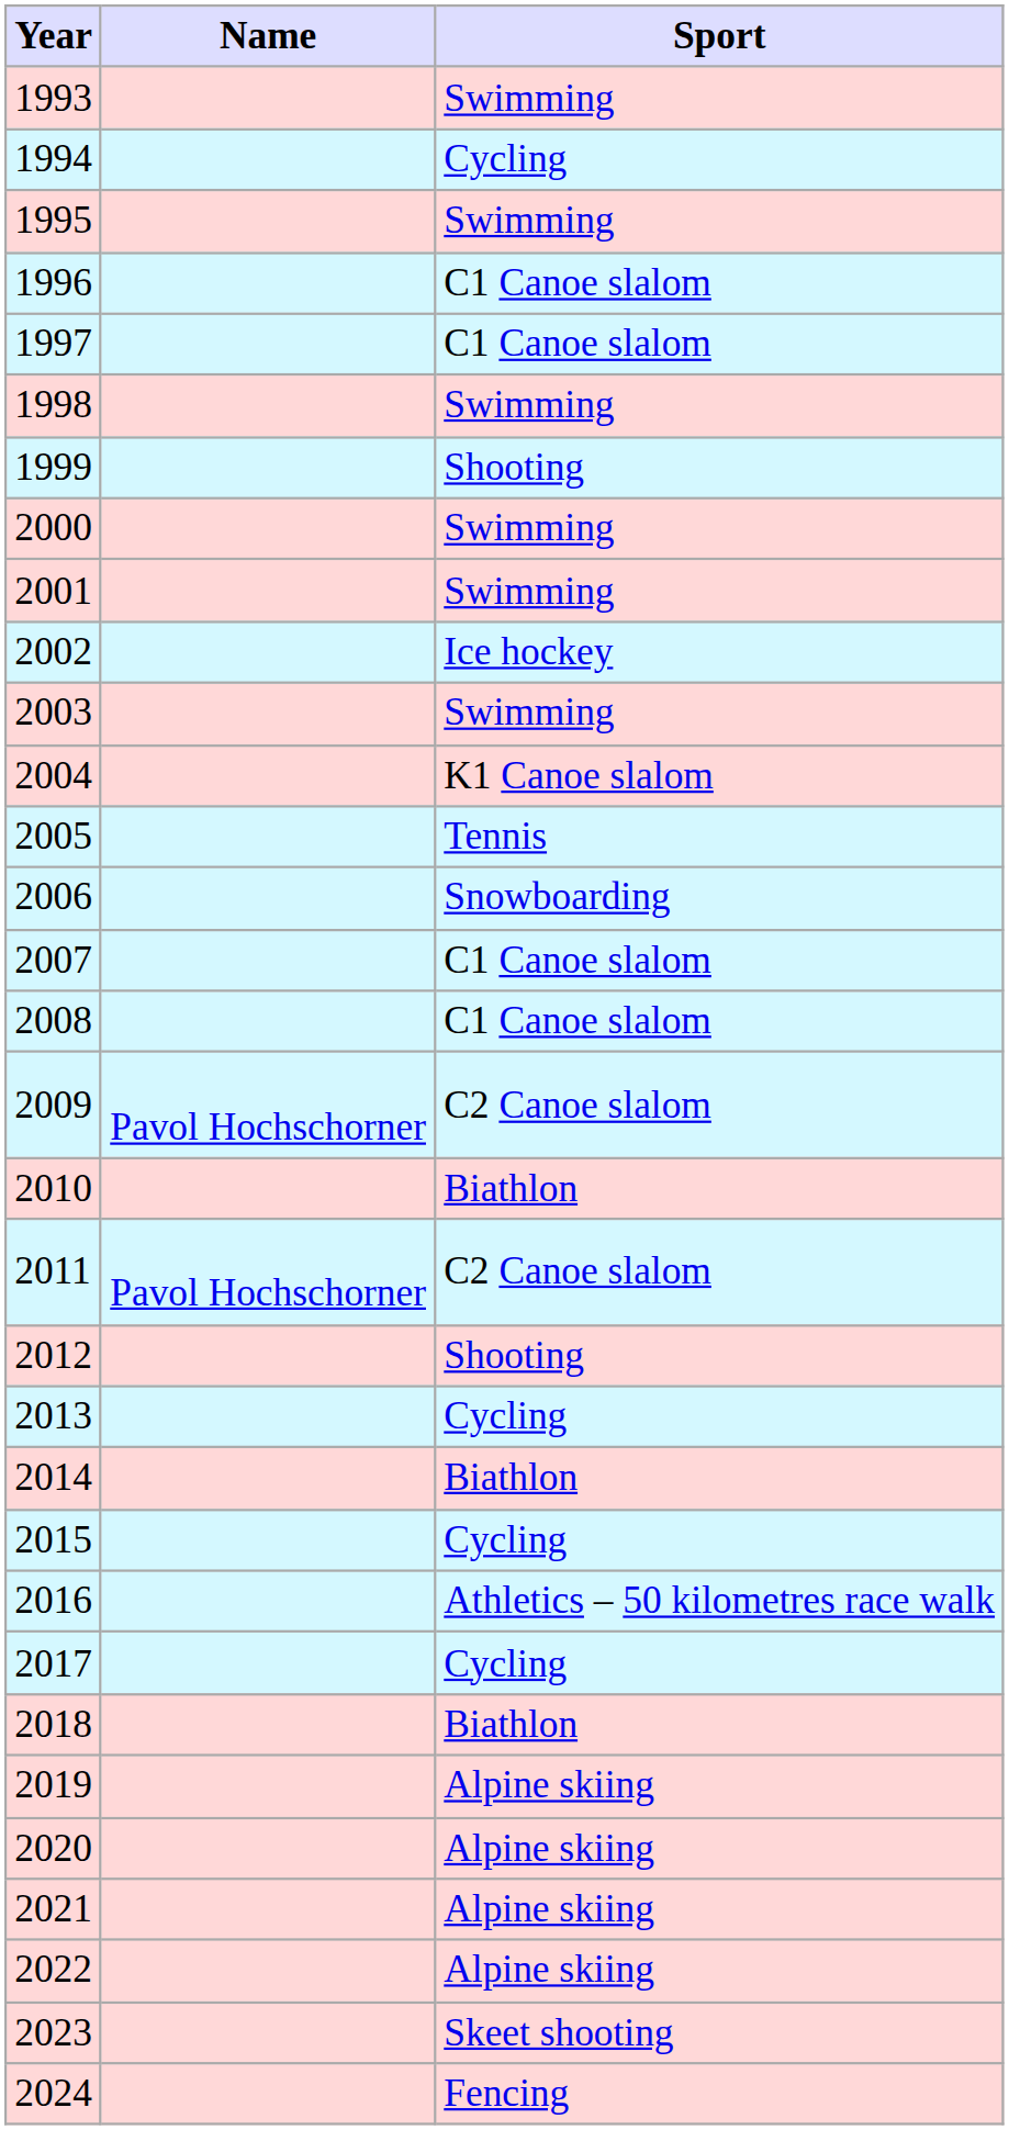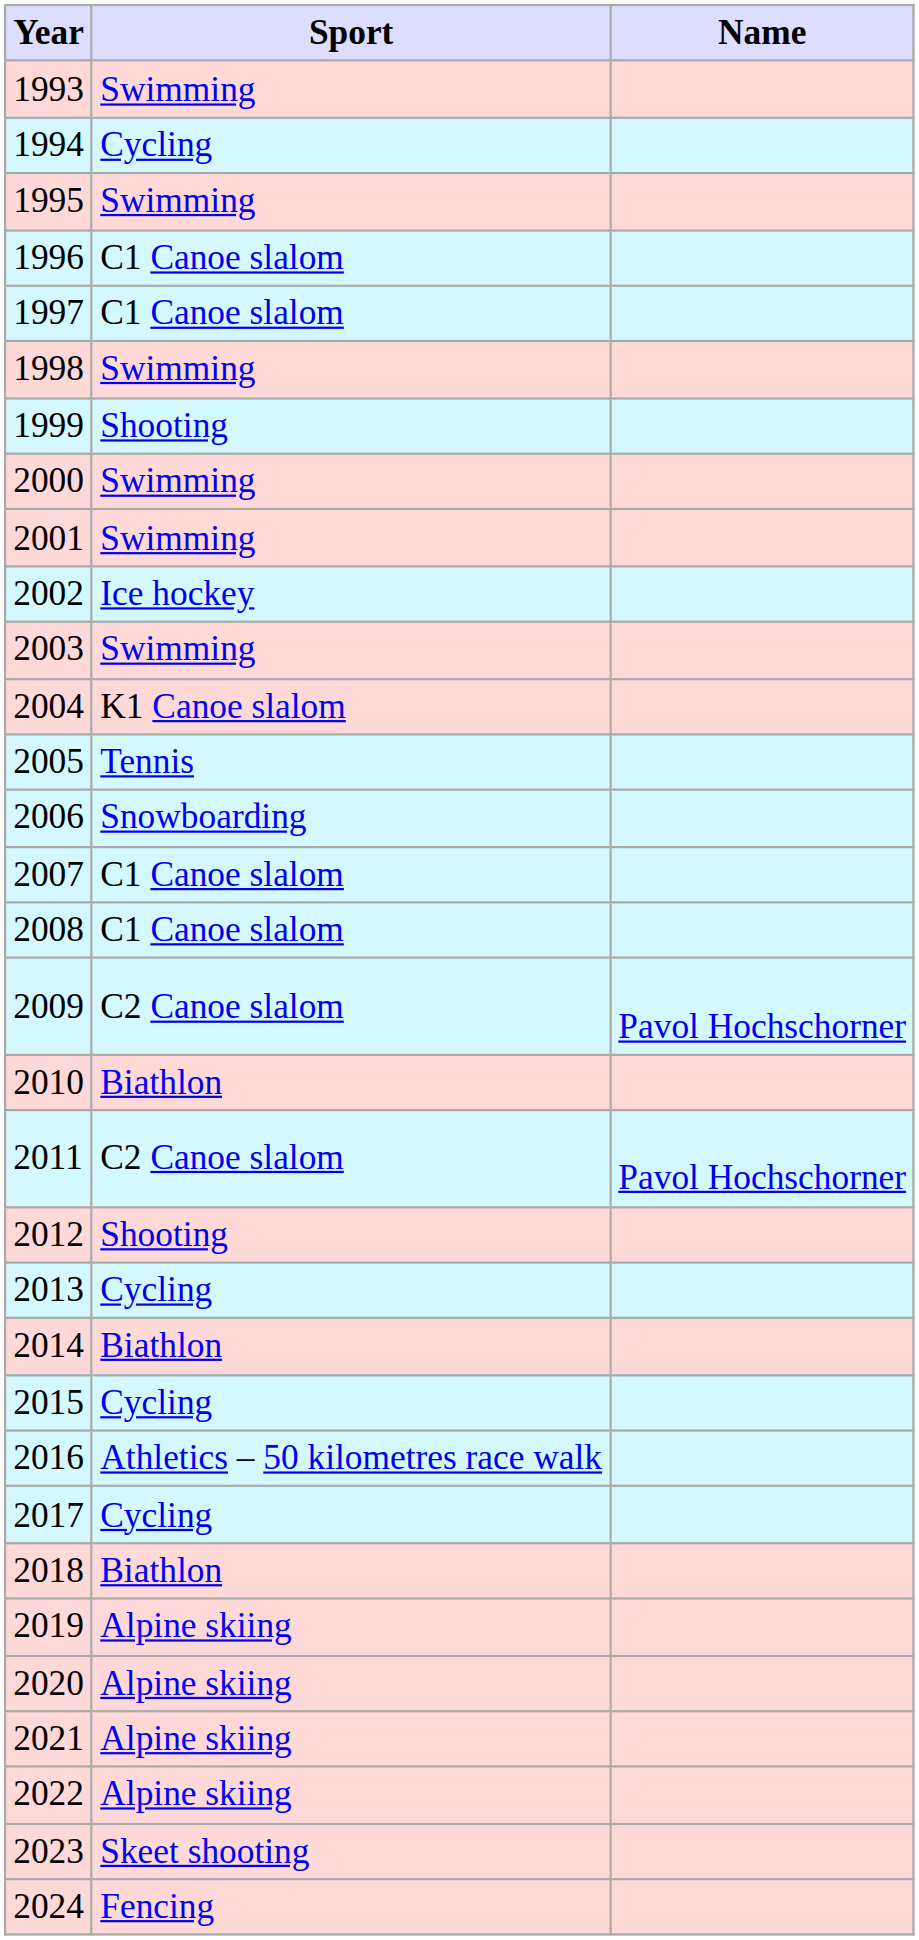 <table class="wikitable sortable">
 <tr>
 <th style="background:#DDDDFF;">Year</th>
+<th style="background:#DDDDFF;">Sport</th>
 <th style="background:#DDDDFF;">Name</th>
-<th style="background:#DDDDFF;">Sport</th>
 </tr>
 <tr>
 <td style="background:#FFD8D8">1993</td>
+<td style="background:#FFD8D8"><a href='#'>Swimming</a></td>
 <td style="background:#FFD8D8"></td>
-<td style="background:#FFD8D8"><a href='#'>Swimming</a></td>
 </tr>
 <tr>
 <td style="background:#D4F8FF">1994</td>
+<td style="background:#D4F8FF"><a href='#'>Cycling</a></td>
 <td style="background:#D4F8FF"></td>
-<td style="background:#D4F8FF"><a href='#'>Cycling</a></td>
 </tr>
 <tr>
 <td style="background:#FFD8D8">1995</td>
+<td style="background:#FFD8D8"><a href='#'>Swimming</a></td>
 <td style="background:#FFD8D8"></td>
-<td style="background:#FFD8D8"><a href='#'>Swimming</a></td>
 </tr>
 <tr>
 <td style="background:#D4F8FF">1996</td>
+<td style="background:#D4F8FF">C1 <a href='#'>Canoe slalom</a></td>
 <td style="background:#D4F8FF"></td>
-<td style="background:#D4F8FF">C1 <a href='#'>Canoe slalom</a></td>
 </tr>
 <tr>
 <td style="background:#D4F8FF">1997</td>
+<td style="background:#D4F8FF">C1 <a href='#'>Canoe slalom</a></td>
 <td style="background:#D4F8FF"></td>
-<td style="background:#D4F8FF">C1 <a href='#'>Canoe slalom</a></td>
 </tr>
 <tr>
 <td style="background:#FFD8D8">1998</td>
+<td style="background:#FFD8D8"><a href='#'>Swimming</a></td>
 <td style="background:#FFD8D8"></td>
-<td style="background:#FFD8D8"><a href='#'>Swimming</a></td>
 </tr>
 <tr>
 <td style="background:#D4F8FF">1999</td>
+<td style="background:#D4F8FF"><a href='#'>Shooting</a></td>
 <td style="background:#D4F8FF"></td>
-<td style="background:#D4F8FF"><a href='#'>Shooting</a></td>
 </tr>
 <tr>
 <td style="background:#FFD8D8">2000</td>
+<td style="background:#FFD8D8"><a href='#'>Swimming</a></td>
 <td style="background:#FFD8D8"></td>
-<td style="background:#FFD8D8"><a href='#'>Swimming</a></td>
 </tr>
 <tr>
 <td style="background:#FFD8D8">2001</td>
+<td style="background:#FFD8D8"><a href='#'>Swimming</a></td>
 <td style="background:#FFD8D8"></td>
-<td style="background:#FFD8D8"><a href='#'>Swimming</a></td>
 </tr>
 <tr>
 <td style="background:#D4F8FF">2002</td>
+<td style="background:#D4F8FF"><a href='#'>Ice hockey</a></td>
 <td style="background:#D4F8FF"></td>
-<td style="background:#D4F8FF"><a href='#'>Ice hockey</a></td>
 </tr>
 <tr>
 <td style="background:#FFD8D8">2003</td>
+<td style="background:#FFD8D8"><a href='#'>Swimming</a></td>
 <td style="background:#FFD8D8"></td>
-<td style="background:#FFD8D8"><a href='#'>Swimming</a></td>
 </tr>
 <tr>
 <td style="background:#FFD8D8">2004</td>
+<td style="background:#FFD8D8">K1 <a href='#'>Canoe slalom</a></td>
 <td style="background:#FFD8D8"></td>
-<td style="background:#FFD8D8">K1 <a href='#'>Canoe slalom</a></td>
 </tr>
 <tr>
 <td style="background:#D4F8FF">2005</td>
+<td style="background:#D4F8FF"><a href='#'>Tennis</a></td>
 <td style="background:#D4F8FF"></td>
-<td style="background:#D4F8FF"><a href='#'>Tennis</a></td>
 </tr>
 <tr>
 <td style="background:#D4F8FF">2006</td>
+<td style="background:#D4F8FF"><a href='#'>Snowboarding</a></td>
 <td style="background:#D4F8FF"></td>
-<td style="background:#D4F8FF"><a href='#'>Snowboarding</a></td>
 </tr>
 <tr>
 <td style="background:#D4F8FF">2007</td>
+<td style="background:#D4F8FF">C1 <a href='#'>Canoe slalom</a></td>
 <td style="background:#D4F8FF"></td>
-<td style="background:#D4F8FF">C1 <a href='#'>Canoe slalom</a></td>
 </tr>
 <tr>
 <td style="background:#D4F8FF">2008</td>
+<td style="background:#D4F8FF">C1 <a href='#'>Canoe slalom</a></td>
 <td style="background:#D4F8FF"></td>
-<td style="background:#D4F8FF">C1 <a href='#'>Canoe slalom</a></td>
 </tr>
 <tr>
 <td style="background:#D4F8FF">2009</td>
+<td style="background:#D4F8FF">C2 <a href='#'>Canoe slalom</a></td>
 <td style="background:#D4F8FF"><br><a href='#'>Pavol Hochschorner</a></td>
-<td style="background:#D4F8FF">C2 <a href='#'>Canoe slalom</a></td>
 </tr>
 <tr>
 <td style="background:#FFD8D8">2010</td>
+<td style="background:#FFD8D8"><a href='#'>Biathlon</a></td>
 <td style="background:#FFD8D8"></td>
-<td style="background:#FFD8D8"><a href='#'>Biathlon</a></td>
 </tr>
 <tr>
 <td style="background:#D4F8FF">2011</td>
+<td style="background:#D4F8FF">C2 <a href='#'>Canoe slalom</a></td>
 <td style="background:#D4F8FF"><br><a href='#'>Pavol Hochschorner</a></td>
-<td style="background:#D4F8FF">C2 <a href='#'>Canoe slalom</a></td>
 </tr>
 <tr>
 <td style="background:#FFD8D8">2012</td>
+<td style="background:#FFD8D8"><a href='#'>Shooting</a></td>
 <td style="background:#FFD8D8"></td>
-<td style="background:#FFD8D8"><a href='#'>Shooting</a></td>
 </tr>
 <tr>
 <td style="background:#D4F8FF">2013</td>
+<td style="background:#D4F8FF"><a href='#'>Cycling</a></td>
 <td style="background:#D4F8FF"></td>
-<td style="background:#D4F8FF"><a href='#'>Cycling</a></td>
 </tr>
 <tr>
 <td style="background:#FFD8D8">2014</td>
+<td style="background:#FFD8D8"><a href='#'>Biathlon</a></td>
 <td style="background:#FFD8D8"></td>
-<td style="background:#FFD8D8"><a href='#'>Biathlon</a></td>
 </tr>
 <tr>
 <td style="background:#D4F8FF">2015</td>
+<td style="background:#D4F8FF"><a href='#'>Cycling</a></td>
 <td style="background:#D4F8FF"></td>
-<td style="background:#D4F8FF"><a href='#'>Cycling</a></td>
 </tr>
 <tr>
 <td style="background:#D4F8FF">2016</td>
+<td style="background:#D4F8FF"><a href='#'>Athletics</a> – <a href='#'>50 kilometres race walk</a></td>
 <td style="background:#D4F8FF"></td>
-<td style="background:#D4F8FF"><a href='#'>Athletics</a> – <a href='#'>50 kilometres race walk</a></td>
 </tr>
 <tr>
 <td style="background:#D4F8FF">2017</td>
+<td style="background:#D4F8FF"><a href='#'>Cycling</a></td>
 <td style="background:#D4F8FF"></td>
-<td style="background:#D4F8FF"><a href='#'>Cycling</a></td>
 </tr>
 <tr>
 <td style="background:#FFD8D8">2018</td>
+<td style="background:#FFD8D8"><a href='#'>Biathlon</a></td>
 <td style="background:#FFD8D8"></td>
-<td style="background:#FFD8D8"><a href='#'>Biathlon</a></td>
 </tr>
 <tr>
 <td style="background:#FFD8D8">2019</td>
+<td style="background:#FFD8D8"><a href='#'>Alpine skiing</a></td>
 <td style="background:#FFD8D8"></td>
-<td style="background:#FFD8D8"><a href='#'>Alpine skiing</a></td>
 </tr>
 <tr>
 <td style="background:#FFD8D8">2020</td>
+<td style="background:#FFD8D8"><a href='#'>Alpine skiing</a></td>
 <td style="background:#FFD8D8"></td>
-<td style="background:#FFD8D8"><a href='#'>Alpine skiing</a></td>
 </tr>
 <tr>
 <td style="background:#FFD8D8">2021</td>
+<td style="background:#FFD8D8"><a href='#'>Alpine skiing</a></td>
 <td style="background:#FFD8D8"></td>
-<td style="background:#FFD8D8"><a href='#'>Alpine skiing</a></td>
 </tr>
 <tr>
 <td style="background:#FFD8D8">2022</td>
+<td style="background:#FFD8D8"><a href='#'>Alpine skiing</a></td>
 <td style="background:#FFD8D8"></td>
-<td style="background:#FFD8D8"><a href='#'>Alpine skiing</a></td>
 </tr>
 <tr>
 <td style="background:#FFD8D8">2023</td>
+<td style="background:#FFD8D8"><a href='#'>Skeet shooting</a></td>
 <td style="background:#FFD8D8"></td>
-<td style="background:#FFD8D8"><a href='#'>Skeet shooting</a></td>
 </tr>
 <tr>
 <td style="background:#FFD8D8">2024</td>
+<td style="background:#FFD8D8"><a href='#'>Fencing</a></td>
 <td style="background:#FFD8D8"></td>
-<td style="background:#FFD8D8"><a href='#'>Fencing</a></td>
 </tr>
 </table>
